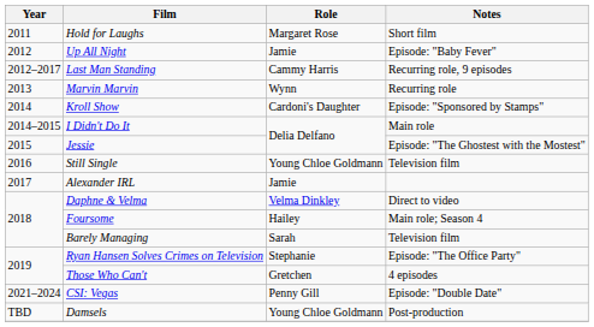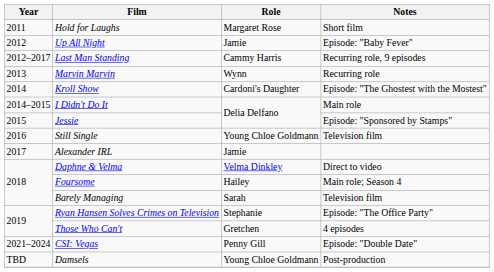 <table class="wikitable">
 <tr style="repeat scroll 0% 0% rgb(176, 196, 222);">
 <th>Year</th>
 <th>Film</th>
 <th>Role</th>
 <th>Notes</th>
 </tr>
 <tr>
 <td>2011</td>
 <td><em>Hold for Laughs</em></td>
 <td>Margaret Rose</td>
 <td>Short film</td>
 </tr>
 <tr>
 <td>2012</td>
 <td><em><a href='#'>Up All Night</a></em></td>
 <td>Jamie</td>
 <td>Episode: "Baby Fever"</td>
 </tr>
 <tr>
 <td>2012–2017</td>
 <td><em><a href='#'>Last Man Standing</a></em></td>
 <td>Cammy Harris</td>
 <td>Recurring role, 9 episodes</td>
 </tr>
 <tr>
 <td>2013</td>
 <td><em><a href='#'>Marvin Marvin</a></em></td>
 <td>Wynn</td>
 <td>Recurring role</td>
 </tr>
 <tr>
 <td>2014</td>
 <td><em><a href='#'>Kroll Show</a></em></td>
 <td>Cardoni's Daughter</td>
-<td>Episode: "Sponsored by Stamps"</td>
+<td>Episode: "The Ghostest with the Mostest"</td>
 </tr>
 <tr>
 <td>2014–2015</td>
 <td><em><a href='#'>I Didn't Do It</a></em></td>
 <td rowspan=2>Delia Delfano</td>
 <td>Main role</td>
 </tr>
 <tr>
 <td>2015</td>
 <td><em><a href='#'>Jessie</a></em></td>
-<td>Episode: "The Ghostest with the Mostest"</td>
+<td>Episode: "Sponsored by Stamps"</td>
 </tr>
 <tr>
 <td>2016</td>
 <td><em>Still Single</em></td>
 <td>Young Chloe Goldmann</td>
 <td>Television film</td>
 </tr>
 <tr>
 <td>2017</td>
 <td><em>Alexander IRL</em></td>
 <td>Jamie</td>
 <td></td>
 </tr>
 <tr>
 <td rowspan=3>2018</td>
 <td><em><a href='#'>Daphne & Velma</a></em></td>
 <td><a href='#'>Velma Dinkley</a></td>
 <td>Direct to video</td>
 </tr>
 <tr>
 <td><em><a href='#'>Foursome</a></em></td>
 <td>Hailey</td>
 <td>Main role; Season 4</td>
 </tr>
 <tr>
 <td><em>Barely Managing</em></td>
 <td>Sarah</td>
 <td>Television film</td>
 </tr>
 <tr>
 <td rowspan=2>2019</td>
 <td><em><a href='#'>Ryan Hansen Solves Crimes on Television</a></em></td>
 <td>Stephanie</td>
 <td>Episode: "The Office Party"</td>
 </tr>
 <tr>
 <td><em><a href='#'>Those Who Can't</a></em></td>
 <td>Gretchen</td>
 <td>4 episodes</td>
 </tr>
 <tr>
 <td>2021–2024</td>
 <td><em><a href='#'>CSI: Vegas</a></em></td>
 <td>Penny Gill</td>
 <td>Episode: "Double Date"</td>
 </tr>
 <tr>
 <td>TBD</td>
 <td><em>Damsels</em></td>
 <td>Young Chloe Goldmann</td>
 <td>Post-production</td>
 </tr>
 <tr>
 </tr>
 </table>
